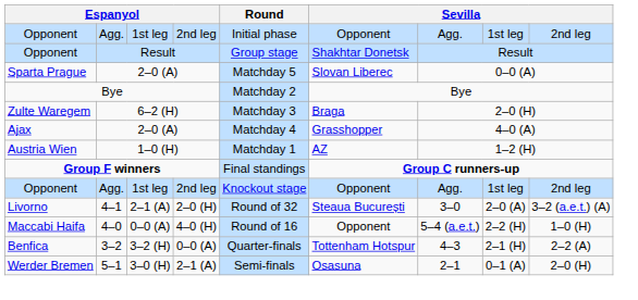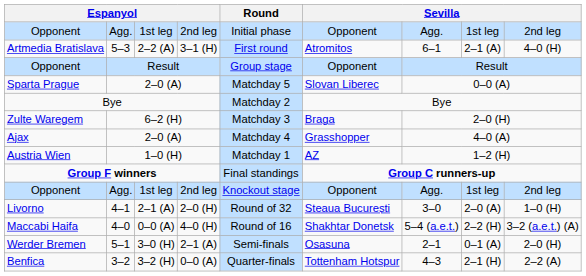 <table class="wikitable" style="text-align:center">
 <tr>
 <th colspan=4> <a href='#'>Espanyol</a></th>
 <th>Round</th>
 <th colspan=4> <a href='#'>Sevilla</a></th>
 </tr>
 <tr bgcolor=#c1e0ff>
 <td>Opponent</td>
 <td>Agg.</td>
 <td>1st leg</td>
 <td>2nd leg</td>
 <td>Initial phase</td>
 <td>Opponent</td>
 <td>Agg.</td>
 <td>1st leg</td>
 <td>2nd leg</td>
 </tr>
+<tr>
+<td align=left> <a href='#'>Artmedia Bratislava</a></td>
+<td>5–3</td>
+<td>2–2 (A)</td>
+<td>3–1 (H)</td>
+<td bgcolor=#cle0ff><a href='#'>First round</a></td>
+<td align=left> <a href='#'>Atromitos</a></td>
+<td>6–1</td>
+<td>2–1 (A)</td>
+<td>4–0 (H)</td>
+</tr>
 <tr bgcolor=#cle0ff>
 <td>Opponent</td>
 <td colspan=3>Result</td>
 <td><a href='#'>Group stage</a></td>
-<td align=left> <a href='#'>Shakhtar Donetsk</a></td>
+<td>Opponent</td>
 <td colspan=3>Result</td>
 </tr>
 <tr>
 <td align=left> <a href='#'>Sparta Prague</a></td>
 <td colspan=3>2–0 (A)</td>
 <td bgcolor=#cle0ff>Matchday 5</td>
 <td align=left> <a href='#'>Slovan Liberec</a></td>
 <td colspan=3>0–0 (A)</td>
 </tr>
 <tr>
 <td colspan=4>Bye</td>
 <td bgcolor=#cle0ff>Matchday 2</td>
 <td colspan=4>Bye</td>
 </tr>
 <tr>
 <td align=left> <a href='#'>Zulte Waregem</a></td>
 <td colspan=3>6–2 (H)</td>
 <td bgcolor=#cle0ff>Matchday 3</td>
 <td align=left> <a href='#'>Braga</a></td>
 <td colspan=3>2–0 (H)</td>
 </tr>
 <tr>
 <td align=left> <a href='#'>Ajax</a></td>
 <td colspan=3>2–0 (A)</td>
 <td bgcolor=#cle0ff>Matchday 4</td>
 <td align=left> <a href='#'>Grasshopper</a></td>
 <td colspan=3>4–0 (A)</td>
 </tr>
 <tr>
 <td align=left> <a href='#'>Austria Wien</a></td>
 <td colspan=3>1–0 (H)</td>
 <td bgcolor=#cle0ff>Matchday 1</td>
 <td align=left> <a href='#'>AZ</a></td>
 <td colspan=3>1–2 (H)</td>
 </tr>
 <tr>
 <td colspan=4 align=center valign=top><strong><a href='#'>Group F</a> winners</strong><br></td>
 <td bgcolor=#cle0ff>Final standings</td>
 <td colspan=4 align=center valign=top><strong><a href='#'>Group C</a> runners-up</strong><br></td>
 </tr>
 <tr bgcolor=#cle0ff>
 <td>Opponent</td>
 <td>Agg.</td>
 <td>1st leg</td>
 <td>2nd leg</td>
 <td><a href='#'>Knockout stage</a></td>
 <td>Opponent</td>
 <td>Agg.</td>
 <td>1st leg</td>
 <td>2nd leg</td>
 </tr>
 <tr>
 <td align=left> <a href='#'>Livorno</a></td>
 <td>4–1</td>
 <td>2–1 (A)</td>
 <td>2–0 (H)</td>
 <td bgcolor=#cle0ff>Round of 32</td>
 <td align=left> <a href='#'>Steaua București</a></td>
 <td>3–0</td>
 <td>2–0 (A)</td>
-<td>3–2 (<a href='#'>a.e.t.</a>) (A)</td>
+<td>1–0 (H)</td>
 </tr>
 <tr>
 <td align=left> <a href='#'>Maccabi Haifa</a></td>
 <td>4–0</td>
 <td>0–0 (A)</td>
 <td>4–0 (H)</td>
 <td bgcolor=#cle0ff>Round of 16</td>
-<td>Opponent</td>
+<td align=left> <a href='#'>Shakhtar Donetsk</a></td>
 <td>5–4 (<a href='#'>a.e.t.</a>)</td>
 <td>2–2 (H)</td>
-<td>1–0 (H)</td>
+<td>3–2 (<a href='#'>a.e.t.</a>) (A)</td>
+</tr>
+<tr>
+<td align=left> <a href='#'>Werder Bremen</a></td>
+<td>5–1</td>
+<td>3–0 (H)</td>
+<td>2–1 (A)</td>
+<td bgcolor=#cle0ff>Semi-finals</td>
+<td align=left> <a href='#'>Osasuna</a></td>
+<td>2–1</td>
+<td>0–1 (A)</td>
+<td>2–0 (H)</td>
 </tr>
 <tr>
 <td align=left> <a href='#'>Benfica</a></td>
 <td>3–2</td>
 <td>3–2 (H)</td>
 <td>0–0 (A)</td>
 <td bgcolor=#cle0ff>Quarter-finals</td>
 <td align=left> <a href='#'>Tottenham Hotspur</a></td>
 <td>4–3</td>
 <td>2–1 (H)</td>
 <td>2–2 (A)</td>
 </tr>
-<tr>
-<td align=left> <a href='#'>Werder Bremen</a></td>
-<td>5–1</td>
-<td>3–0 (H)</td>
-<td>2–1 (A)</td>
-<td bgcolor=#cle0ff>Semi-finals</td>
-<td align=left> <a href='#'>Osasuna</a></td>
-<td>2–1</td>
-<td>0–1 (A)</td>
-<td>2–0 (H)</td>
-</tr>
 </table>
